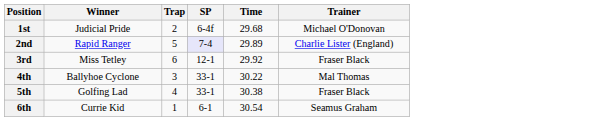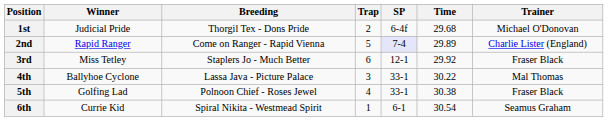 <table class="wikitable" style="text-align: center">
 <tr>
 <th width=30>Position</th>
 <th width=180>Winner</th>
+<th width=300>Breeding</th>
 <th width=30>Trap</th>
 <th width=50>SP</th>
 <th width=80>Time</th>
 <th width=200>Trainer</th>
 </tr>
 <tr>
 <th>1st</th>
 <td>Judicial Pride</td>
+<td>Thorgil Tex - Dons Pride</td>
 <td>2</td>
 <td>6-4f</td>
 <td>29.68</td>
 <td>Michael O'Donovan</td>
 </tr>
 <tr>
 <th>2nd</th>
 <td><a href='#'>Rapid Ranger</a></td>
+<td>Come on Ranger - Rapid Vienna</td>
 <td>5</td>
 <td style="background: lavender;">7-4</td>
 <td>29.89</td>
 <td><a href='#'>Charlie Lister</a> (England)</td>
 </tr>
 <tr>
 <th>3rd</th>
 <td>Miss Tetley</td>
+<td>Staplers Jo - Much Better</td>
 <td>6</td>
 <td>12-1</td>
 <td>29.92</td>
 <td>Fraser Black</td>
 </tr>
 <tr>
 <th>4th</th>
 <td>Ballyhoe Cyclone</td>
+<td>Lassa Java - Picture Palace</td>
 <td>3</td>
 <td>33-1</td>
 <td>30.22</td>
 <td>Mal Thomas</td>
 </tr>
 <tr>
 <th>5th</th>
 <td>Golfing Lad</td>
+<td>Polnoon Chief - Roses Jewel</td>
 <td>4</td>
 <td>33-1</td>
 <td>30.38</td>
 <td>Fraser Black</td>
 </tr>
 <tr>
 <th>6th</th>
 <td>Currie Kid</td>
+<td>Spiral Nikita - Westmead Spirit</td>
 <td>1</td>
 <td>6-1</td>
 <td>30.54</td>
 <td>Seamus Graham</td>
 </tr>
 </table>
